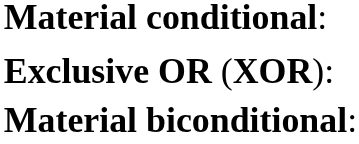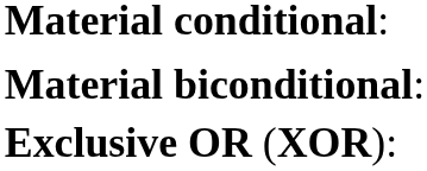 <table>
 <tr>
 <td><strong>Material conditional</strong>:</td>
 <td></td>
 </tr>
 <tr>
 </tr>
 <tr>
+<td><strong>Material biconditional</strong>:</td>
+<td></td>
+</tr>
+<tr>
 <td><strong>Exclusive OR</strong> (<strong>XOR</strong>):</td>
 <td></td>
 </tr>
-<tr>
-<td><strong>Material biconditional</strong>:</td>
-<td></td>
-</tr>
 </table>
